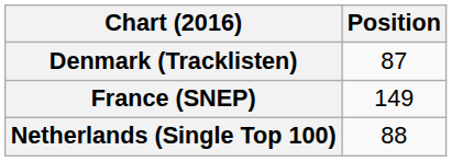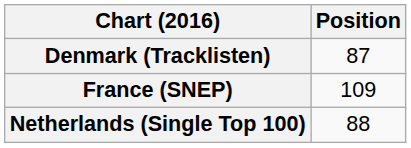 <table class="wikitable sortable plainrowheaders" style="text-align:center">
 <tr>
 <th scope="col">Chart (2016)</th>
 <th scope="col">Position</th>
 </tr>
 <tr>
 <th scope="row">Denmark (Tracklisten)</th>
 <td>87</td>
 </tr>
 <tr>
 <th scope="row">France (SNEP)</th>
-<td>149</td>
+<td>109</td>
 </tr>
 <tr>
 <th scope="row">Netherlands (Single Top 100)</th>
 <td>88</td>
 </tr>
 </table>
